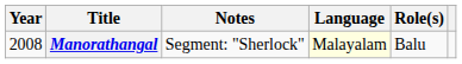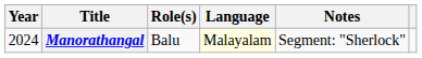 <table class="wikitable sortable plainrowheaders">
 <tr>
 <th>Year</th>
 <th>Title</th>
+<th>Role(s)</th>
+<th>Language</th>
 <th class="unsortable">Notes</th>
-<th>Language</th>
-<th>Role(s)</th>
 <th class="unsortable"></th>
 </tr>
 <tr>
-<td>2008</td>
+<td>2024</td>
 <th scope="row"><em><a href='#'>Manorathangal</a></em></th>
+<td>Balu</td>
+<td style="background: lightyellow;">Malayalam</td>
 <td>Segment: "Sherlock"</td>
-<td style="background: lightyellow;">Malayalam</td>
-<td>Balu</td>
 <td></td>
 </tr>
 </table>
